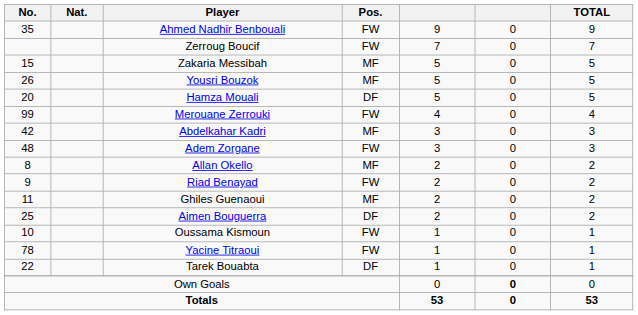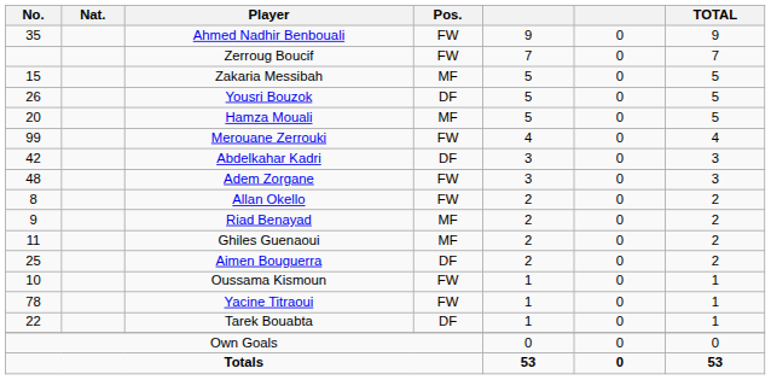 <table class="wikitable sortable alternance"  style="font-size:85%; text-align:center; line-height:14px; width:60%;">
 <tr>
 <th width=10>No.</th>
 <th width=10>Nat.</th>
 <th width=140>Player</th>
 <th width=10>Pos.</th>
 <th width=40></th>
 <th width=40></th>
 <th width=10>TOTAL</th>
 </tr>
 <tr>
 <td>35</td>
 <td></td>
 <td><a href='#'>Ahmed Nadhir Benbouali</a></td>
 <td>FW</td>
 <td>9</td>
 <td>0</td>
 <td>9</td>
 </tr>
 <tr>
 <td></td>
 <td></td>
 <td>Zerroug Boucif</td>
 <td>FW</td>
 <td>7</td>
 <td>0</td>
 <td>7</td>
 </tr>
 <tr>
 <td>15</td>
 <td></td>
 <td>Zakaria Messibah</td>
 <td>MF</td>
 <td>5</td>
 <td>0</td>
 <td>5</td>
 </tr>
 <tr>
 <td>26</td>
 <td></td>
 <td><a href='#'>Yousri Bouzok</a></td>
-<td>MF</td>
+<td>DF</td>
 <td>5</td>
 <td>0</td>
 <td>5</td>
 </tr>
 <tr>
 <td>20</td>
 <td></td>
 <td><a href='#'>Hamza Mouali</a></td>
-<td>DF</td>
+<td>MF</td>
 <td>5</td>
 <td>0</td>
 <td>5</td>
 </tr>
 <tr>
 <td>99</td>
 <td></td>
 <td><a href='#'>Merouane Zerrouki</a></td>
 <td>FW</td>
 <td>4</td>
 <td>0</td>
 <td>4</td>
 </tr>
 <tr>
 <td>42</td>
 <td></td>
 <td><a href='#'>Abdelkahar Kadri</a></td>
-<td>MF</td>
+<td>DF</td>
 <td>3</td>
 <td>0</td>
 <td>3</td>
 </tr>
 <tr>
 <td>48</td>
 <td></td>
 <td><a href='#'>Adem Zorgane</a></td>
 <td>FW</td>
 <td>3</td>
 <td>0</td>
 <td>3</td>
 </tr>
 <tr>
 <td>8</td>
 <td></td>
 <td><a href='#'>Allan Okello</a></td>
-<td>MF</td>
+<td>FW</td>
 <td>2</td>
 <td>0</td>
 <td>2</td>
 </tr>
 <tr>
 <td>9</td>
 <td></td>
 <td><a href='#'>Riad Benayad</a></td>
-<td>FW</td>
+<td>MF</td>
 <td>2</td>
 <td>0</td>
 <td>2</td>
 </tr>
 <tr>
 <td>11</td>
 <td></td>
 <td>Ghiles Guenaoui</td>
 <td>MF</td>
 <td>2</td>
 <td>0</td>
 <td>2</td>
 </tr>
 <tr>
 <td>25</td>
 <td></td>
 <td><a href='#'>Aimen Bouguerra</a></td>
 <td>DF</td>
 <td>2</td>
 <td>0</td>
 <td>2</td>
 </tr>
 <tr>
 <td>10</td>
 <td></td>
 <td>Oussama Kismoun</td>
 <td>FW</td>
 <td>1</td>
 <td>0</td>
 <td>1</td>
 </tr>
 <tr>
 <td>78</td>
 <td></td>
 <td><a href='#'>Yacine Titraoui</a></td>
 <td>FW</td>
 <td>1</td>
 <td>0</td>
 <td>1</td>
 </tr>
 <tr>
 <td>22</td>
 <td></td>
 <td>Tarek Bouabta</td>
 <td>DF</td>
 <td>1</td>
 <td>0</td>
 <td>1</td>
 </tr>
 <tr>
 </tr>
 <tr class="sortbottom">
 <td colspan="4">Own Goals</td>
 <td>0</td>
-<td><strong>0</strong></td>
+<td>0</td>
 <td>0</td>
 </tr>
 <tr class="sortbottom">
 <td colspan="4"><strong>Totals</strong></td>
 <td><strong>53</strong></td>
 <td><strong>0</strong></td>
 <td><strong>53</strong></td>
 </tr>
 </table>
